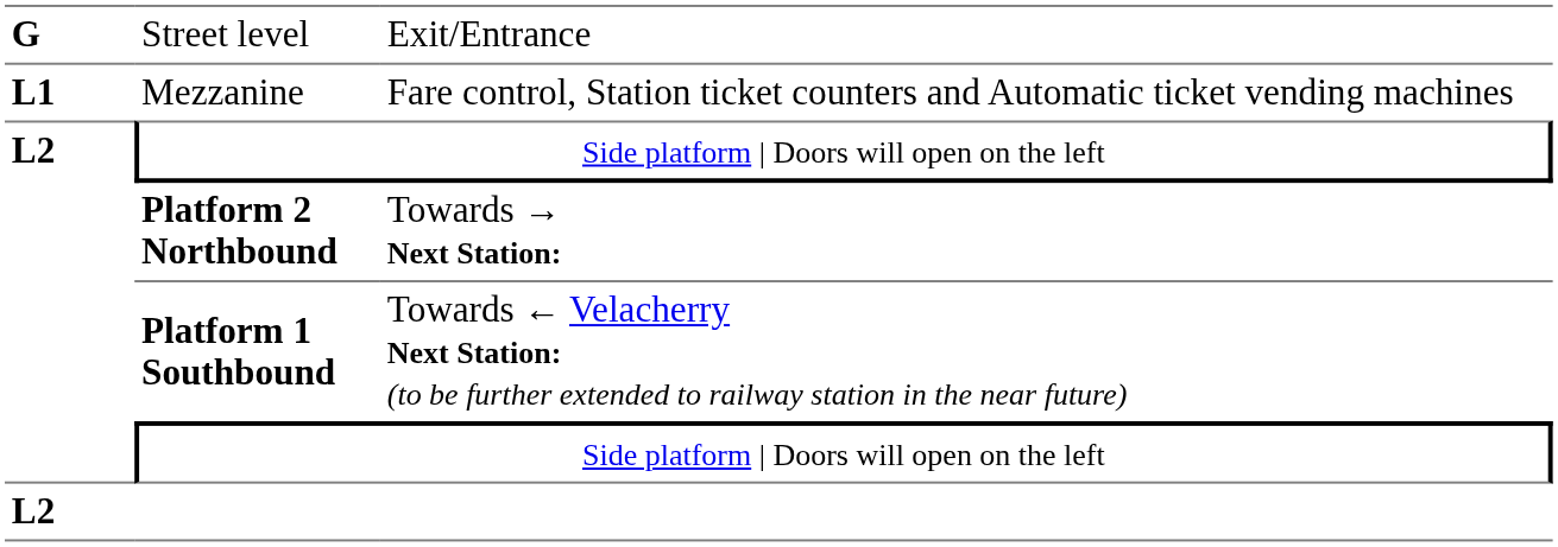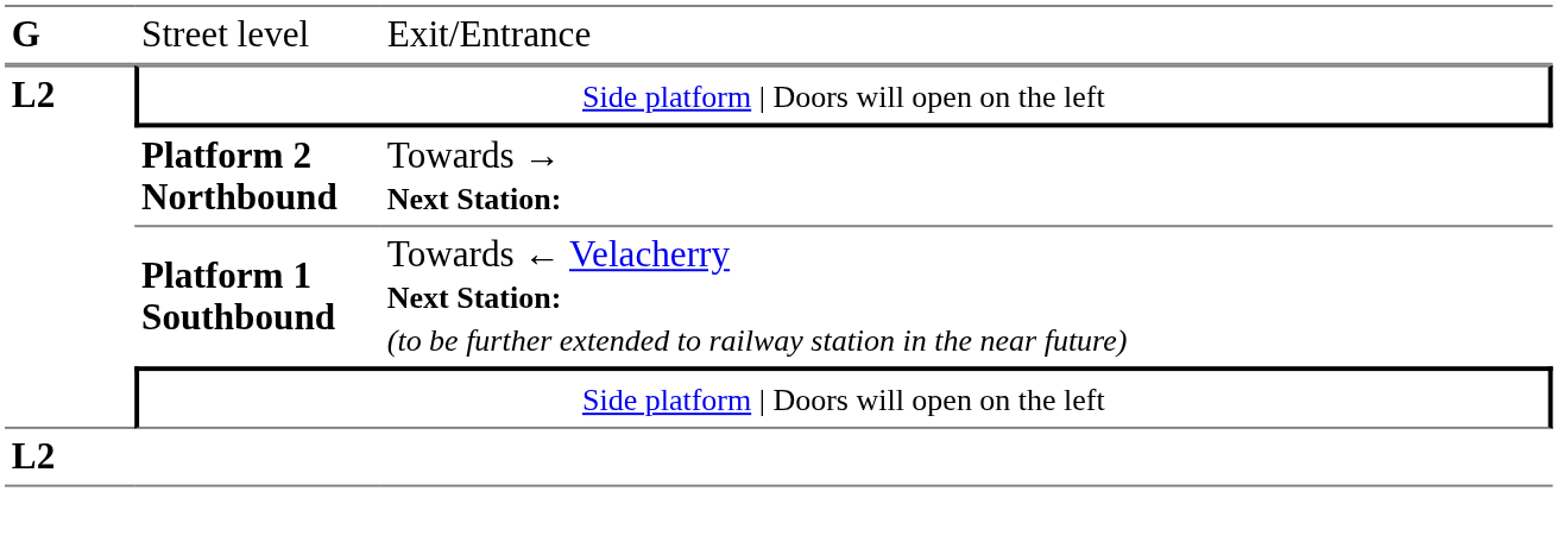 <table table border=0 cellspacing=0 cellpadding=3>
 <tr>
 <td style="border-bottom:solid 1px gray;border-top:solid 1px gray;" width=50 valign=top><strong>G</strong></td>
 <td style="border-top:solid 1px gray;border-bottom:solid 1px gray;" width=100 valign=top>Street level</td>
 <td style="border-top:solid 1px gray;border-bottom:solid 1px gray;" width=500 valign=top>Exit/Entrance</td>
-</tr>
-<tr>
-<td valign=top><strong>L1</strong></td>
-<td valign=top>Mezzanine</td>
-<td valign=top>Fare control, Station ticket counters and Automatic ticket vending machines</td>
 </tr>
 <tr>
 <td style="border-top:solid 1px gray;border-bottom:solid 1px gray;" width=50 rowspan=4 valign=top><strong>L2</strong></td>
 <td style="border-top:solid 1px gray;border-right:solid 2px black;border-left:solid 2px black;border-bottom:solid 2px black;text-align:center;" colspan=2><small><a href='#'>Side platform</a> | Doors will open on the left </small></td>
 </tr>
 <tr>
 <td style="border-bottom:solid 1px gray;" width=100><span><strong>Platform 2</strong><br><strong>Northbound</strong></span></td>
 <td style="border-bottom:solid 1px gray;" width=500>Towards → <br><small><strong>Next Station:</strong> </small></td>
 </tr>
 <tr>
 <td><span><strong>Platform 1</strong><br><strong>Southbound</strong></span></td>
 <td>Towards ← <a href='#'>Velacherry</a><br><small><strong>Next Station:</strong> <br><em>(to be further extended to <strong></strong> railway station in the near future)</em></small></td>
 </tr>
 <tr>
 <td style="border-top:solid 2px black;border-right:solid 2px black;border-left:solid 2px black;border-bottom:solid 1px gray;" colspan=2  align=center><small><a href='#'>Side platform</a> | Doors will open on the left </small></td>
 </tr>
 <tr>
 <td style="border-bottom:solid 1px gray;" width=50 rowspan=2 valign=top><strong>L2</strong></td>
 <td style="border-bottom:solid 1px gray;" width=100></td>
 <td style="border-bottom:solid 1px gray;" width=500></td>
 </tr>
 <tr>
 </tr>
 </table>
